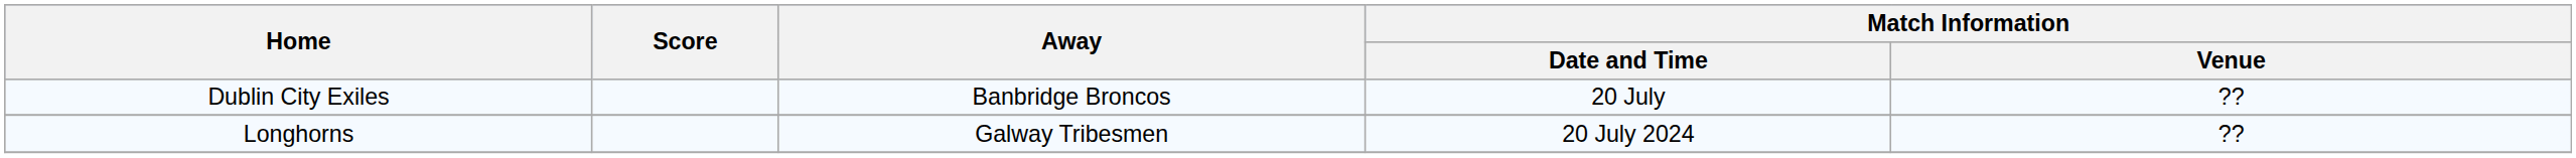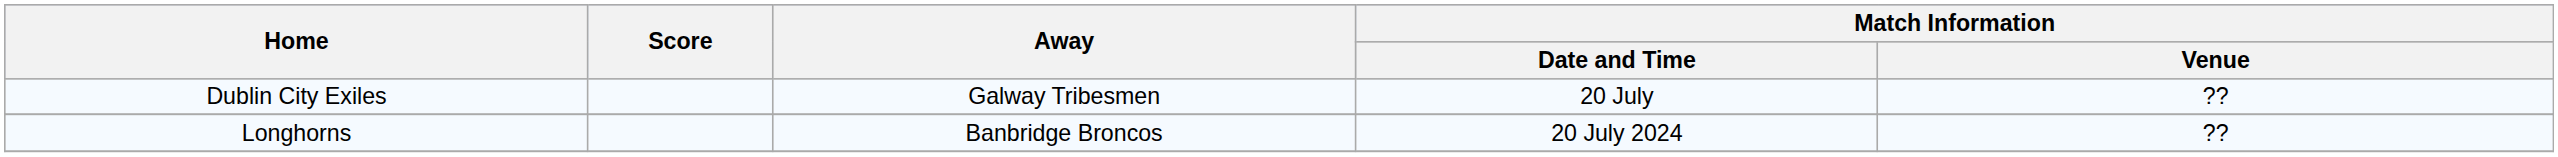 <table class="wikitable" border=1 style="border-collapse:collapse; font-size:90%; text-align:center;" cellpadding=3 cellspacing=0 width=100%>
 <tr style="background:#C1D8ff;">
 <th rowspan="2" width="19%">Home</th>
 <th rowspan="2" width="6%">Score</th>
 <th rowspan="2" width="19%">Away</th>
 <th colspan="4">Match Information</th>
 </tr>
 <tr style="background:#CCCCCC;">
 <th width="17%">Date and Time</th>
 <th width="22%">Venue</th>
 </tr>
 <tr bgcolor="#F5FAFF">
 <td>Dublin City Exiles</td>
 <td></td>
-<td>Banbridge Broncos</td>
+<td>Galway Tribesmen</td>
 <td>20 July</td>
 <td>??</td>
 </tr>
 <tr bgcolor="#F5FAFF">
 </tr>
 <tr bgcolor="#F5FAFF">
 <td>Longhorns</td>
 <td></td>
-<td>Galway Tribesmen</td>
+<td>Banbridge Broncos</td>
 <td>20 July 2024</td>
 <td>??</td>
 </tr>
 <tr bgcolor="#F5FAFF">
 </tr>
 </table>
